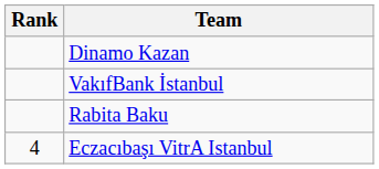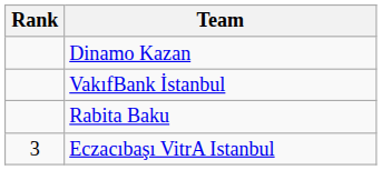 <table class="wikitable" style="text-align: center;">
 <tr>
 <th width=40>Rank</th>
 <th width=240>Team</th>
 </tr>
 <tr align=center>
 <td></td>
 <td style="text-align:left;"> <a href='#'>Dinamo Kazan</a></td>
 </tr>
 <tr align=center>
 <td></td>
 <td style="text-align:left;"> <a href='#'>VakıfBank İstanbul</a></td>
 </tr>
 <tr align=center>
 <td></td>
 <td style="text-align:left;"> <a href='#'>Rabita Baku</a></td>
 </tr>
 <tr align=center>
-<td>4</td>
+<td>3</td>
 <td style="text-align:left;"> <a href='#'>Eczacıbaşı VitrA Istanbul</a></td>
 </tr>
 </table>
